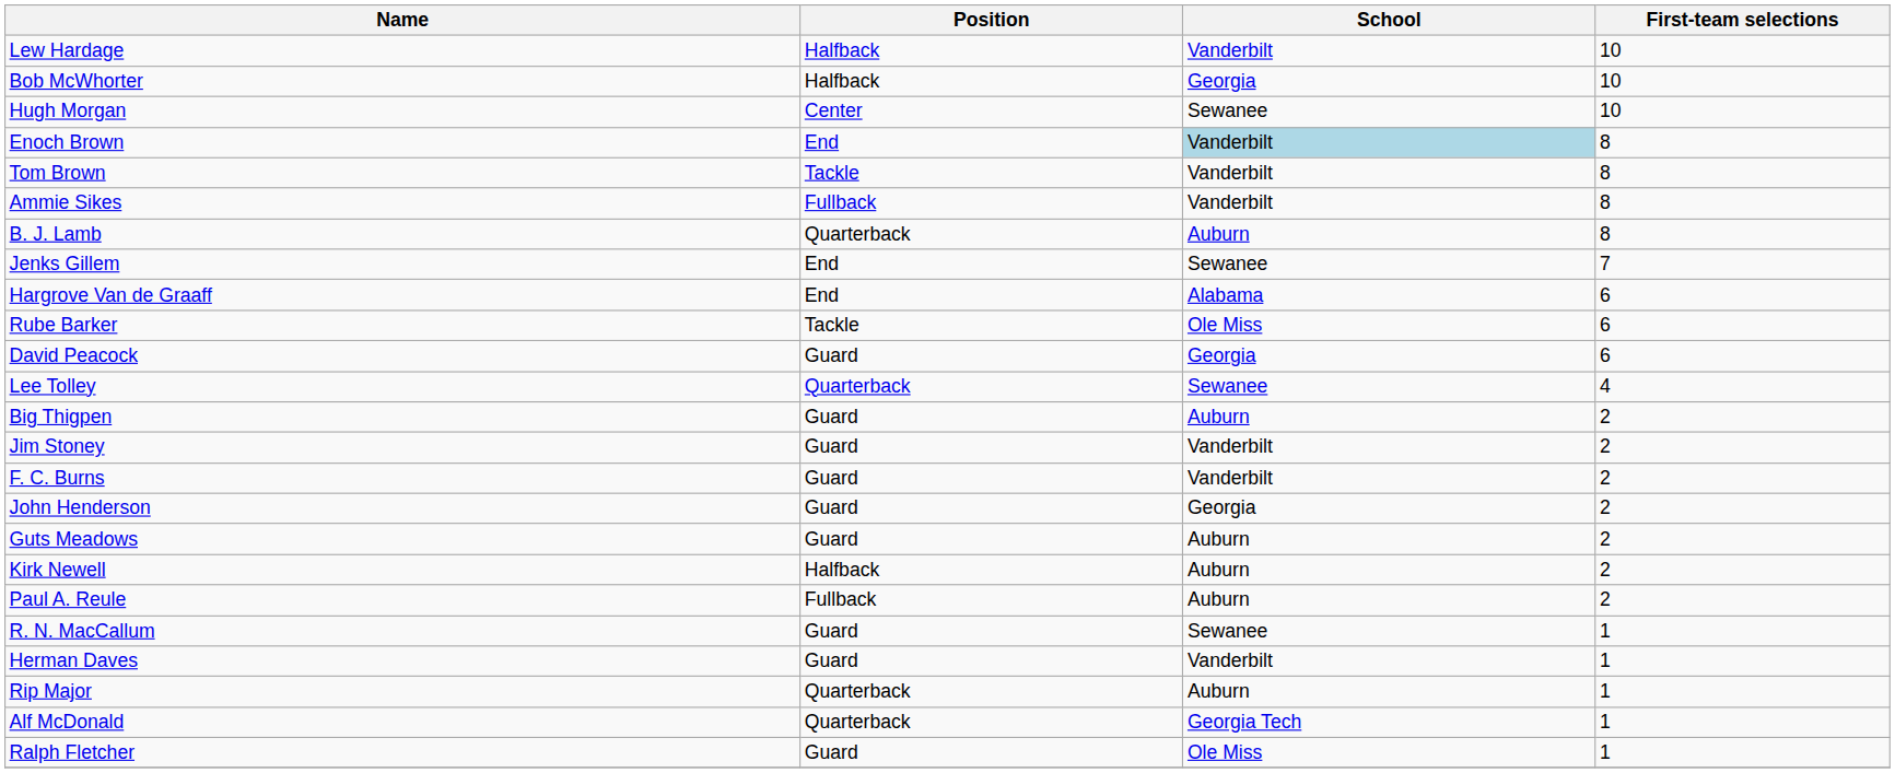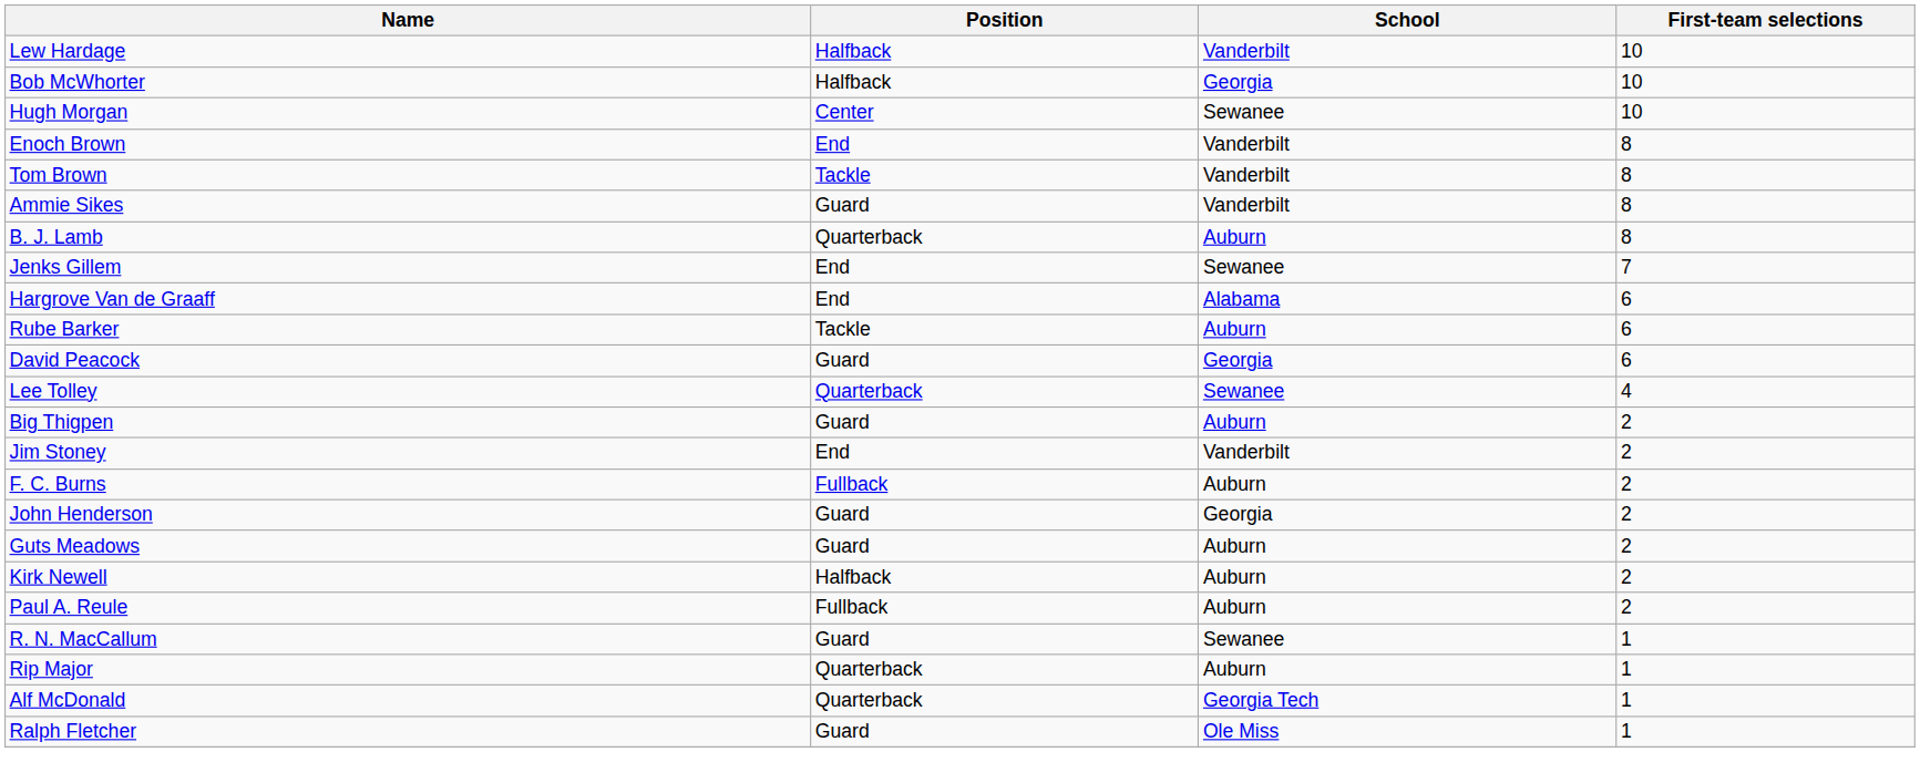 <table class="wikitable sortable" style="text-align: left;">
 <tr>
 <th bgcolor="#DDDDFF" width="27%">Name</th>
 <th bgcolor="#DDDDFF" width="13%">Position</th>
 <th bgcolor="#DDDDFF" width="14%">School</th>
 <th bgcolor="#DDDDFF" width="10%">First-team selections</th>
 </tr>
 <tr>
 <td><a href='#'>Lew Hardage</a></td>
 <td><a href='#'>Halfback</a></td>
 <td><a href='#'>Vanderbilt</a></td>
 <td>10</td>
 </tr>
 <tr>
 <td><a href='#'>Bob McWhorter</a></td>
 <td>Halfback</td>
 <td><a href='#'>Georgia</a></td>
 <td>10</td>
 </tr>
 <tr>
 <td><a href='#'>Hugh Morgan</a></td>
 <td><a href='#'>Center</a></td>
 <td>Sewanee</td>
 <td>10</td>
 </tr>
 <tr>
 <td><a href='#'>Enoch Brown</a></td>
 <td><a href='#'>End</a></td>
-<td style="background: lightblue;">Vanderbilt</td>
+<td>Vanderbilt</td>
 <td>8</td>
 </tr>
 <tr>
 <td><a href='#'>Tom Brown</a></td>
 <td><a href='#'>Tackle</a></td>
 <td>Vanderbilt</td>
 <td>8</td>
 </tr>
 <tr>
 <td><a href='#'>Ammie Sikes</a></td>
-<td><a href='#'>Fullback</a></td>
+<td>Guard</td>
 <td>Vanderbilt</td>
 <td>8</td>
 </tr>
 <tr>
 <td><a href='#'>B. J. Lamb</a></td>
 <td>Quarterback</td>
 <td><a href='#'>Auburn</a></td>
 <td>8</td>
 </tr>
 <tr>
 <td><a href='#'>Jenks Gillem</a></td>
 <td>End</td>
 <td>Sewanee</td>
 <td>7</td>
 </tr>
 <tr>
 <td><a href='#'>Hargrove Van de Graaff</a></td>
 <td>End</td>
 <td><a href='#'>Alabama</a></td>
 <td>6</td>
 </tr>
 <tr>
 <td><a href='#'>Rube Barker</a></td>
 <td>Tackle</td>
-<td><a href='#'>Ole Miss</a></td>
+<td><a href='#'>Auburn</a></td>
 <td>6</td>
 </tr>
 <tr>
 <td><a href='#'>David Peacock</a></td>
 <td>Guard</td>
 <td><a href='#'>Georgia</a></td>
 <td>6</td>
 </tr>
 <tr>
 <td><a href='#'>Lee Tolley</a></td>
 <td><a href='#'>Quarterback</a></td>
 <td><a href='#'>Sewanee</a></td>
 <td>4</td>
 </tr>
 <tr>
 <td><a href='#'>Big Thigpen</a></td>
 <td>Guard</td>
 <td><a href='#'>Auburn</a></td>
 <td>2</td>
 </tr>
 <tr>
 <td><a href='#'>Jim Stoney</a></td>
-<td>Guard</td>
+<td>End</td>
 <td>Vanderbilt</td>
 <td>2</td>
 </tr>
 <tr>
 <td><a href='#'>F. C. Burns</a></td>
-<td>Guard</td>
-<td>Vanderbilt</td>
+<td><a href='#'>Fullback</a></td>
+<td>Auburn</td>
 <td>2</td>
 </tr>
 <tr>
 <td><a href='#'>John Henderson</a></td>
 <td>Guard</td>
 <td>Georgia</td>
 <td>2</td>
 </tr>
 <tr>
 <td><a href='#'>Guts Meadows</a></td>
 <td>Guard</td>
 <td>Auburn</td>
 <td>2</td>
 </tr>
 <tr>
 <td><a href='#'>Kirk Newell</a></td>
 <td>Halfback</td>
 <td>Auburn</td>
 <td>2</td>
 </tr>
 <tr>
 <td><a href='#'>Paul A. Reule</a></td>
 <td>Fullback</td>
 <td>Auburn</td>
 <td>2</td>
 </tr>
 <tr>
 <td><a href='#'>R. N. MacCallum</a></td>
 <td>Guard</td>
 <td>Sewanee</td>
 <td>1</td>
 </tr>
 <tr>
-<td><a href='#'>Herman Daves</a></td>
-<td>Guard</td>
-<td>Vanderbilt</td>
-<td>1</td>
-</tr>
-<tr>
 <td><a href='#'>Rip Major</a></td>
 <td>Quarterback</td>
 <td>Auburn</td>
 <td>1</td>
 </tr>
 <tr>
 <td><a href='#'>Alf McDonald</a></td>
 <td>Quarterback</td>
 <td><a href='#'>Georgia Tech</a></td>
 <td>1</td>
 </tr>
 <tr>
 <td><a href='#'>Ralph Fletcher</a></td>
 <td>Guard</td>
 <td><a href='#'>Ole Miss</a></td>
 <td>1</td>
 </tr>
 <tr>
 </tr>
 </table>
